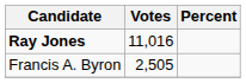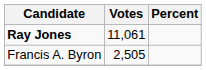 <table class="wikitable">
 <tr>
 <th>Candidate</th>
 <th>Votes</th>
 <th>Percent</th>
 </tr>
 <tr>
 <td style="font-weight:bold;">Ray Jones</td>
-<td style="text-align:right;">11,016</td>
+<td style="text-align:right;">11,061</td>
 <td style="text-align:right;"></td>
 </tr>
 <tr>
 <td>Francis A. Byron</td>
 <td style="text-align:right;">2,505</td>
 <td style="text-align:right;"></td>
 </tr>
 <tr>
 </tr>
 </table>
